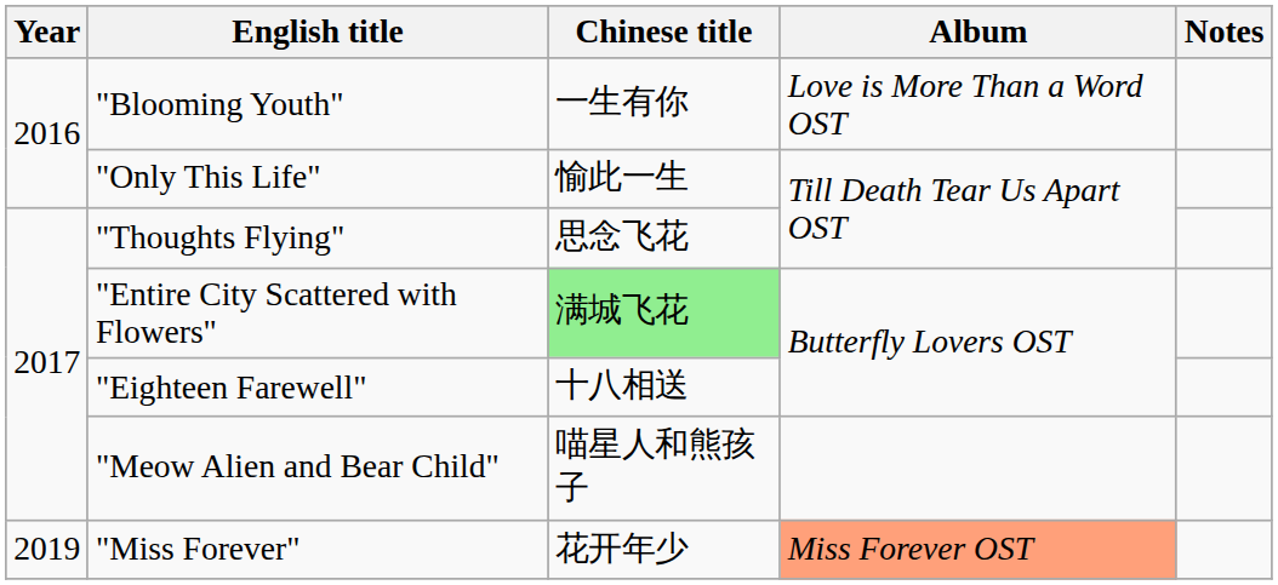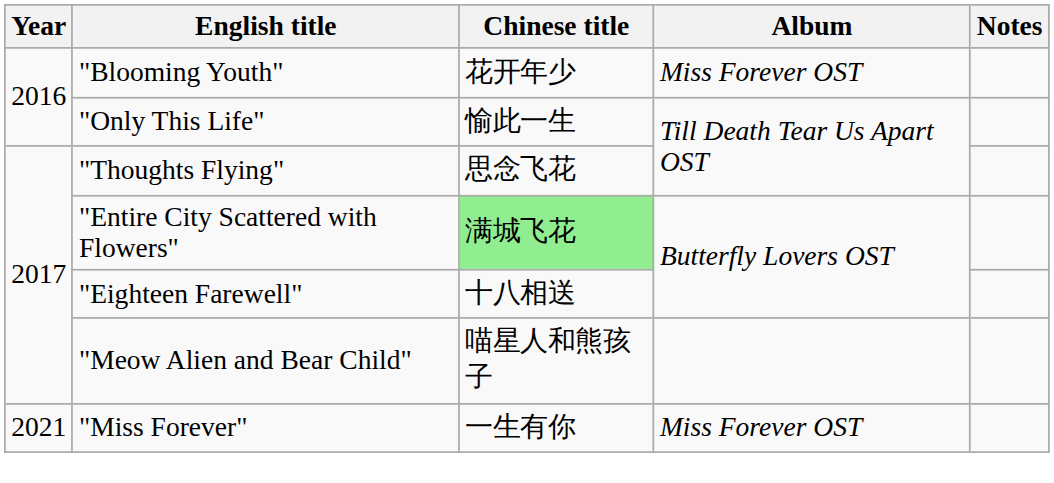 <table class="wikitable">
 <tr>
 <th>Year</th>
 <th>English title</th>
 <th>Chinese title</th>
 <th>Album</th>
 <th>Notes</th>
 </tr>
 <tr>
 <td rowspan=2>2016</td>
 <td>"Blooming Youth"</td>
-<td>一生有你</td>
-<td><em>Love is More Than a Word OST</em></td>
+<td>花开年少</td>
+<td><em>Miss Forever OST</em></td>
 <td></td>
 </tr>
 <tr>
 <td>"Only This Life"</td>
 <td>愉此一生</td>
 <td rowspan=2><em>Till Death Tear Us Apart OST</em></td>
 <td></td>
 </tr>
 <tr>
 <td rowspan=4>2017</td>
 <td>"Thoughts Flying"</td>
 <td>思念飞花</td>
 <td></td>
 </tr>
 <tr>
 <td>"Entire City Scattered with Flowers"</td>
 <td style="background: lightgreen;">满城飞花</td>
 <td rowspan=2><em>Butterfly Lovers OST</em></td>
 <td></td>
 </tr>
 <tr>
 <td>"Eighteen Farewell"</td>
 <td>十八相送</td>
 <td></td>
 </tr>
 <tr>
 <td>"Meow Alien and Bear Child"</td>
 <td>喵星人和熊孩子</td>
 <td></td>
 <td></td>
 </tr>
 <tr>
-<td>2019</td>
+<td>2021</td>
 <td>"Miss Forever"</td>
-<td>花开年少</td>
-<td style="background: lightsalmon;"><em>Miss Forever OST</em></td>
+<td>一生有你</td>
+<td><em>Miss Forever OST</em></td>
 <td></td>
 </tr>
 </table>
